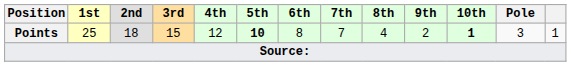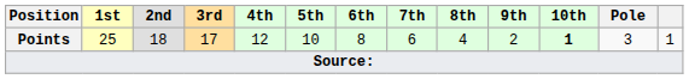 <table class="wikitable" style="font-size:85%; text-align:center">
 <tr>
 <th scope="row">Position</th>
 <th style="background:#ffffbf;"> 1st </th>
 <th style="background:#dfdfdf;"> 2nd </th>
 <th style="background:#ffdf9f;"> 3rd </th>
 <th style="background:#dfffdf;"> 4th </th>
 <th style="background:#dfffdf;"> 5th </th>
 <th style="background:#dfffdf;"> 6th </th>
 <th style="background:#dfffdf;"> 7th </th>
 <th style="background:#dfffdf;"> 8th </th>
 <th style="background:#dfffdf;"> 9th </th>
 <th style="background:#dfffdf;"> 10th </th>
 <th> Pole </th>
 <th>  </th>
 </tr>
 <tr>
 <th scope="row">Points</th>
 <td style="background:#ffffbf;">25</td>
 <td style="background:#dfdfdf;">18</td>
-<td style="background:#ffdf9f;">15</td>
+<td style="background:#ffdf9f;">17</td>
 <td style="background:#dfffdf;">12</td>
-<td style="background:#dfffdf;"><strong>10</strong></td>
+<td style="background:#dfffdf;">10</td>
 <td style="background:#dfffdf;">8</td>
-<td style="background:#dfffdf;">7</td>
+<td style="background:#dfffdf;">6</td>
 <td style="background:#dfffdf;">4</td>
 <td style="background:#dfffdf;">2</td>
 <td style="background:#dfffdf;"><strong>1</strong></td>
 <td>3</td>
 <td>1</td>
 </tr>
 <tr class="sortbottom">
 <td colspan="13" style="background-color:#EAECF0;text-align:center"><strong>Source:</strong></td>
 </tr>
 </table>
